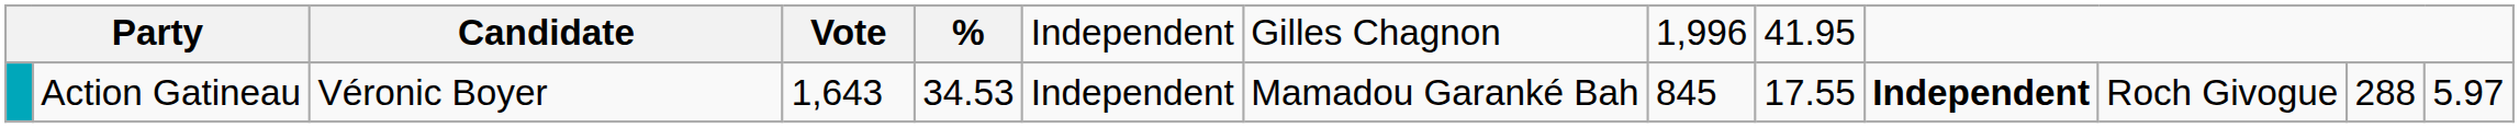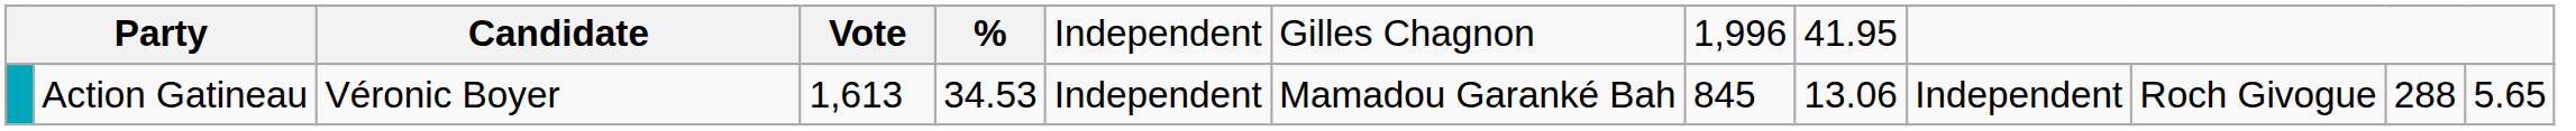 <table class="wikitable">
 <tr>
 <th bgcolor="#DDDDFF" width="100px" colspan="2">Party</th>
 <th bgcolor="#DDDDFF" width="200px">Candidate</th>
 <th bgcolor="#DDDDFF" width="50px">Vote</th>
 <th bgcolor="#DDDDFF" width="30px">%<br></th>
 <td>Independent</td>
 <td>Gilles Chagnon</td>
 <td>1,996</td>
 <td>41.95</td>
 </tr>
 <tr>
 <td bgcolor=#00a7ba> </td>
 <td>Action Gatineau</td>
 <td>Véronic Boyer</td>
-<td>1,643</td>
+<td>1,613</td>
 <td>34.53<br></td>
 <td>Independent</td>
 <td>Mamadou Garanké Bah</td>
 <td>845</td>
-<td>17.55<br></td>
-<td><strong>Independent</strong></td>
+<td>13.06<br></td>
+<td>Independent</td>
 <td>Roch Givogue</td>
 <td>288</td>
-<td>5.97</td>
+<td>5.65</td>
 </tr>
 </table>
